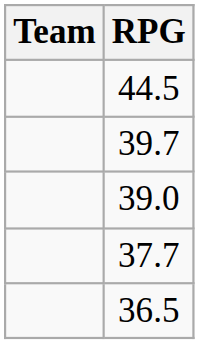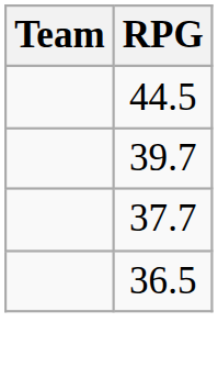 <table class=wikitable>
 <tr>
 <th>Team</th>
 <th>RPG</th>
 </tr>
 <tr>
 <td></td>
 <td align=center>44.5</td>
 </tr>
 <tr>
 <td></td>
 <td align=center>39.7</td>
 </tr>
 <tr>
 <td></td>
-<td align=center>39.0</td>
-</tr>
-<tr>
-<td></td>
 <td align=center>37.7</td>
 </tr>
 <tr>
 <td></td>
 <td align=center>36.5</td>
 </tr>
 </table>
